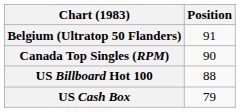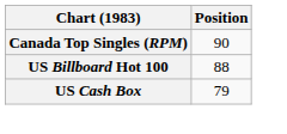 <table class="wikitable plainrowheaders sortable" style="text-align:center">
 <tr>
 <th scope="col">Chart (1983)</th>
 <th scope="col">Position</th>
-</tr>
-<tr>
-<th scope="row">Belgium (Ultratop 50 Flanders)</th>
-<td>91</td>
 </tr>
 <tr>
 <th scope="row">Canada Top Singles (<em>RPM</em>)</th>
 <td>90</td>
 </tr>
 <tr>
 <th scope="row">US <em>Billboard</em> Hot 100</th>
 <td>88</td>
 </tr>
 <tr>
 <th scope="row">US <em>Cash Box</em></th>
 <td>79</td>
 </tr>
 </table>
